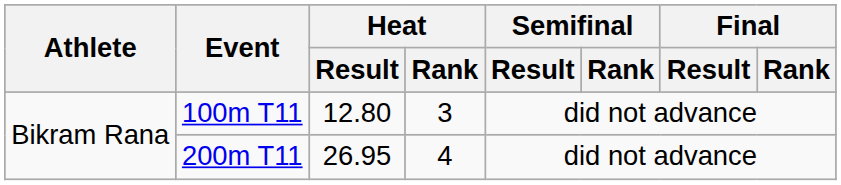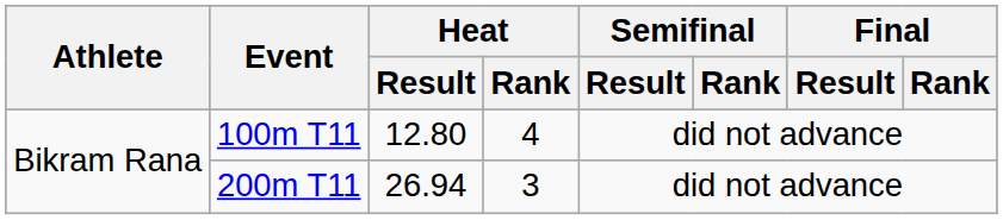 <table class="wikitable">
 <tr>
 <th rowspan="2">Athlete</th>
 <th rowspan="2">Event</th>
 <th colspan="2">Heat</th>
 <th colspan="2">Semifinal</th>
 <th colspan="2">Final</th>
 </tr>
 <tr>
 <th>Result</th>
 <th>Rank</th>
 <th>Result</th>
 <th>Rank</th>
 <th>Result</th>
 <th>Rank</th>
 </tr>
 <tr align=center>
 <td align=left rowspan=2>Bikram Rana</td>
 <td align=left><a href='#'>100m T11</a></td>
 <td>12.80</td>
-<td>3</td>
+<td>4</td>
 <td colspan=4>did not advance</td>
 </tr>
 <tr align=center>
 <td align=left><a href='#'>200m T11</a></td>
-<td>26.95</td>
-<td>4</td>
+<td>26.94</td>
+<td>3</td>
 <td colspan=4>did not advance</td>
 </tr>
 </table>
